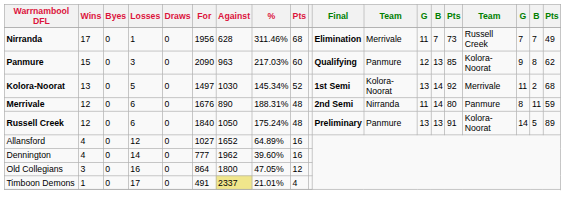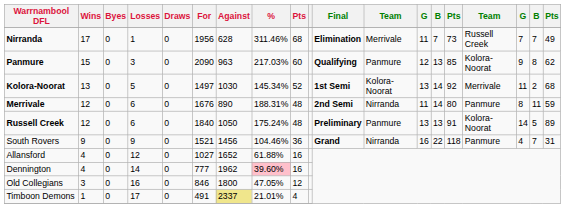 <table style="font-size: 85%; text-align: left;" class="wikitable">
 <tr>
 <th style="color:crimson">Warrnambool DFL</th>
 <th style="color:crimson">Wins</th>
 <th style="color:crimson">Byes</th>
 <th style="color:crimson">Losses</th>
 <th style="color:crimson">Draws</th>
 <th style="color:crimson">For</th>
 <th style="color:crimson">Against</th>
 <th style="color:crimson">%</th>
 <th style="color:crimson">Pts</th>
 <th></th>
 <th style="color:green">Final</th>
 <th style="color:green">Team</th>
 <th style="color:green">G</th>
 <th style="color:green">B</th>
 <th style="color:green">Pts</th>
 <th style="color:green">Team</th>
 <th style="color:green">G</th>
 <th style="color:green">B</th>
 <th style="color:green">Pts</th>
 </tr>
 <tr>
 </tr>
 <tr>
 </tr>
 <tr>
 <td><strong>	Nirranda	</strong></td>
 <td>17</td>
 <td>0</td>
 <td>1</td>
 <td>0</td>
 <td>1956</td>
 <td>628</td>
 <td>311.46%</td>
 <td>68</td>
 <td></td>
 <td><strong>Elimination</strong></td>
 <td>Merrivale</td>
 <td>11</td>
 <td>7</td>
 <td>73</td>
 <td>Russell Creek</td>
 <td>7</td>
 <td>7</td>
 <td>49</td>
 </tr>
 <tr>
 <td><strong>	Panmure	</strong></td>
 <td>15</td>
 <td>0</td>
 <td>3</td>
 <td>0</td>
 <td>2090</td>
 <td>963</td>
 <td>217.03%</td>
 <td>60</td>
 <td></td>
 <td><strong>Qualifying</strong></td>
 <td>Panmure</td>
 <td>12</td>
 <td>13</td>
 <td>85</td>
 <td>Kolora-Noorat</td>
 <td>9</td>
 <td>8</td>
 <td>62</td>
 </tr>
 <tr>
 <td><strong>	Kolora-Noorat	</strong></td>
 <td>13</td>
 <td>0</td>
 <td>5</td>
 <td>0</td>
 <td>1497</td>
 <td>1030</td>
 <td>145.34%</td>
 <td>52</td>
 <td></td>
 <td><strong>1st Semi</strong></td>
 <td>Kolora-Noorat</td>
 <td>13</td>
 <td>14</td>
 <td>92</td>
 <td>Merrivale</td>
 <td>11</td>
 <td>2</td>
 <td>68</td>
 </tr>
 <tr>
 <td><strong>	Merrivale	</strong></td>
 <td>12</td>
 <td>0</td>
 <td>6</td>
 <td>0</td>
 <td>1676</td>
 <td>890</td>
 <td>188.31%</td>
 <td>48</td>
 <td></td>
 <td><strong>2nd Semi</strong></td>
 <td>Nirranda</td>
 <td>11</td>
 <td>14</td>
 <td>80</td>
 <td>Panmure</td>
 <td>8</td>
 <td>11</td>
 <td>59</td>
 </tr>
 <tr>
 <td><strong>	Russell Creek	</strong></td>
 <td>12</td>
 <td>0</td>
 <td>6</td>
 <td>0</td>
 <td>1840</td>
 <td>1050</td>
 <td>175.24%</td>
 <td>48</td>
 <td></td>
 <td><strong>Preliminary</strong></td>
 <td>Panmure</td>
 <td>13</td>
 <td>13</td>
 <td>91</td>
 <td>Kolora-Noorat</td>
 <td>14</td>
 <td>5</td>
 <td>89</td>
 </tr>
 <tr>
+<td>South Rovers</td>
+<td>9</td>
+<td>0</td>
+<td>9</td>
+<td>0</td>
+<td>1521</td>
+<td>1456</td>
+<td>104.46%</td>
+<td>36</td>
+<td></td>
+<td><strong>Grand</strong></td>
+<td>Nirranda</td>
+<td>16</td>
+<td>22</td>
+<td>118</td>
+<td>Panmure</td>
+<td>4</td>
+<td>7</td>
+<td>31</td>
+</tr>
+<tr>
 <td>Allansford</td>
 <td>4</td>
 <td>0</td>
 <td>12</td>
 <td>0</td>
 <td>1027</td>
 <td>1652</td>
-<td>64.89%</td>
+<td>61.88%</td>
 <td>16</td>
 <td></td>
 </tr>
 <tr>
 <td>Dennington</td>
 <td>4</td>
 <td>0</td>
 <td>14</td>
 <td>0</td>
 <td>777</td>
 <td>1962</td>
-<td>39.60%</td>
+<td style="background: pink;">39.60%</td>
 <td>16</td>
 <td></td>
 </tr>
 <tr>
 <td>Old Collegians</td>
 <td>3</td>
 <td>0</td>
 <td>16</td>
 <td>0</td>
-<td>864</td>
+<td>846</td>
 <td>1800</td>
 <td>47.05%</td>
 <td>12</td>
 <td></td>
 </tr>
 <tr>
 <td>Timboon Demons</td>
 <td>1</td>
 <td>0</td>
 <td>17</td>
 <td>0</td>
 <td>491</td>
 <td style="background: khaki;">2337</td>
 <td>21.01%</td>
 <td>4</td>
 <td></td>
 </tr>
 <tr>
 </tr>
 </table>
